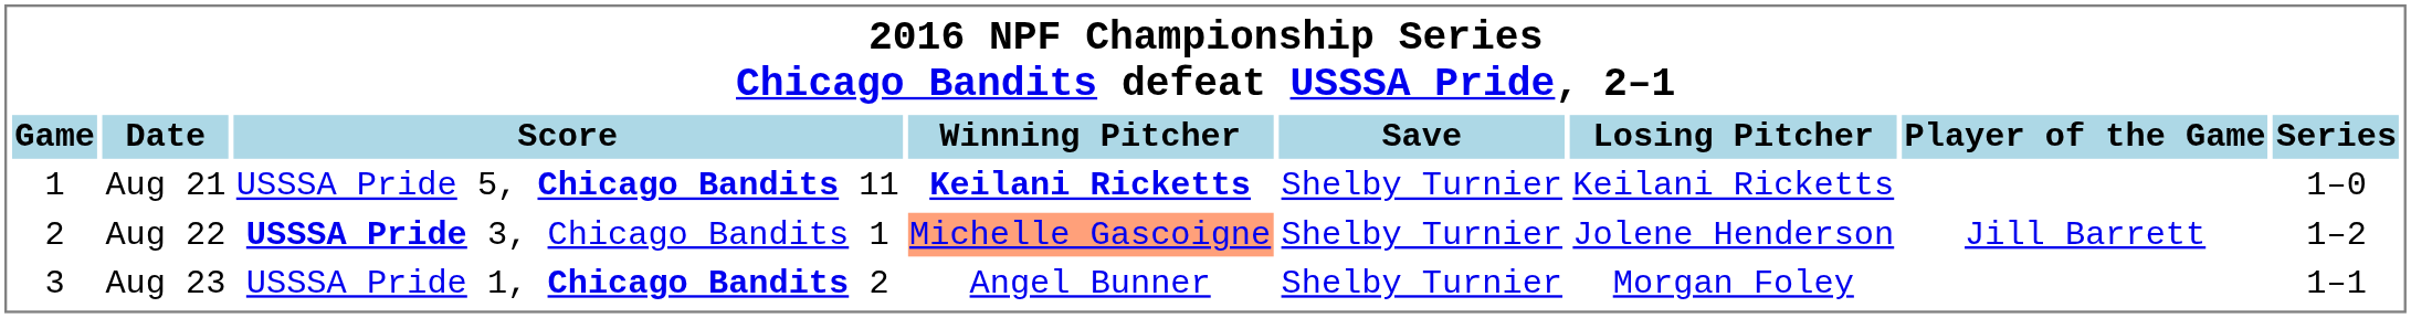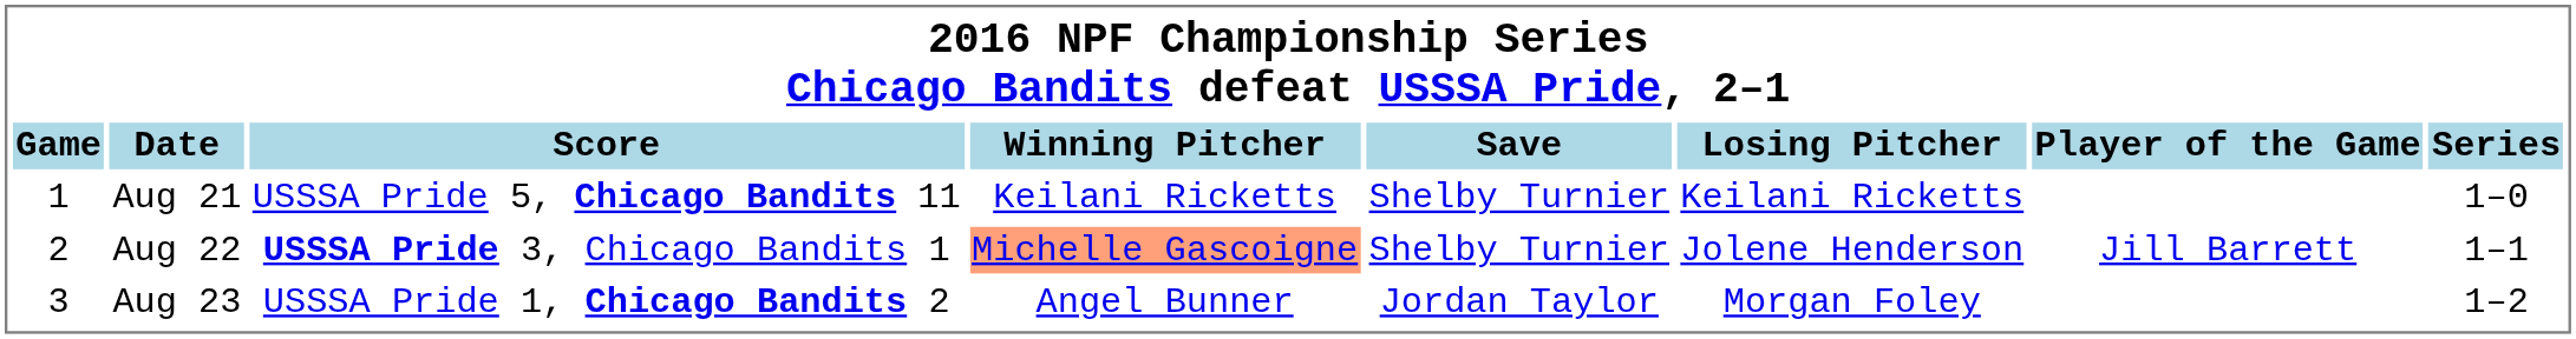 <table cellpadding="1"  style="min-width:45em;text-align:center;font-size:100%; border:1px solid gray;">
 <tr style="font-size:larger;">
 <th colspan=8>2016 NPF Championship Series<br><a href='#'>Chicago Bandits</a> defeat <a href='#'>USSSA Pride</a>, 2–1</th>
 </tr>
 <tr style="background:lightblue;">
 <th>Game</th>
 <th>Date</th>
 <th>Score</th>
 <th>Winning Pitcher</th>
 <th>Save</th>
 <th>Losing Pitcher</th>
 <th>Player of the Game</th>
 <th>Series<br></th>
 </tr>
 <tr>
 <td>1</td>
 <td>Aug 21</td>
 <td><a href='#'>USSSA Pride</a> 5, <strong><a href='#'>Chicago Bandits</a></strong> 11</td>
-<td><strong><a href='#'>Keilani Ricketts</a></strong></td>
+<td><a href='#'>Keilani Ricketts</a></td>
 <td><a href='#'>Shelby Turnier</a></td>
 <td><a href='#'>Keilani Ricketts</a></td>
 <td></td>
 <td>1–0</td>
 </tr>
 <tr>
 <td>2</td>
 <td>Aug 22</td>
 <td><strong><a href='#'>USSSA Pride</a></strong> 3, <a href='#'>Chicago Bandits</a> 1</td>
 <td style="background: lightsalmon;"><a href='#'>Michelle Gascoigne</a></td>
 <td><a href='#'>Shelby Turnier</a></td>
 <td><a href='#'>Jolene Henderson</a></td>
 <td><a href='#'>Jill Barrett</a></td>
-<td>1–2</td>
+<td>1–1</td>
 </tr>
 <tr>
 <td>3</td>
 <td>Aug 23</td>
 <td><a href='#'>USSSA Pride</a> 1, <strong><a href='#'>Chicago Bandits</a></strong> 2</td>
 <td><a href='#'>Angel Bunner</a></td>
-<td><a href='#'>Shelby Turnier</a></td>
+<td><a href='#'>Jordan Taylor</a></td>
 <td><a href='#'>Morgan Foley</a></td>
 <td></td>
-<td>1–1</td>
+<td>1–2</td>
 </tr>
 </table>
